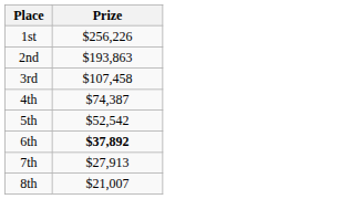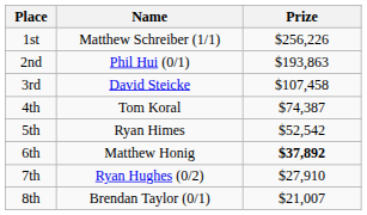 <table class="wikitable">
 <tr>
 <th width="50">Place</th>
+<th width="200">Name</th>
 <th width="125">Prize</th>
 </tr>
 <tr>
 <td align = "center">1st</td>
+<td align = "center">Matthew Schreiber (1/1)</td>
 <td align = "center">$256,226</td>
 </tr>
 <tr>
 <td align = "center">2nd</td>
+<td align = "center"><a href='#'>Phil Hui</a> (0/1)</td>
 <td align = "center">$193,863</td>
 </tr>
 <tr>
 <td align = "center">3rd</td>
+<td align = "center"><a href='#'>David Steicke</a></td>
 <td align = "center">$107,458</td>
 </tr>
 <tr>
 <td align = "center">4th</td>
+<td align = "center">Tom Koral</td>
 <td align = "center">$74,387</td>
 </tr>
 <tr>
 <td align = "center">5th</td>
+<td align = "center">Ryan Himes</td>
 <td align = "center">$52,542</td>
 </tr>
 <tr>
 <td align = "center">6th</td>
+<td align = "center">Matthew Honig</td>
 <td align = "center"><strong>$37,892</strong></td>
 </tr>
 <tr>
 <td align = "center">7th</td>
-<td align = "center">$27,913</td>
+<td align = "center"><a href='#'>Ryan Hughes</a> (0/2)</td>
+<td align = "center">$27,910</td>
 </tr>
 <tr>
 <td align = "center">8th</td>
+<td align = "center">Brendan Taylor (0/1)</td>
 <td align = "center">$21,007</td>
 </tr>
 </table>
